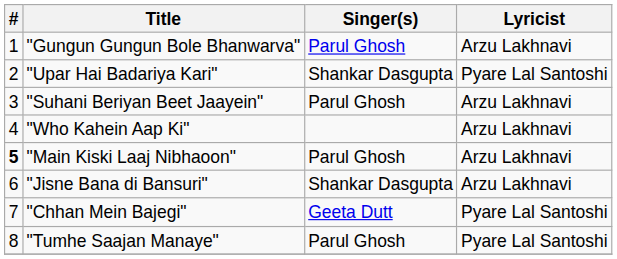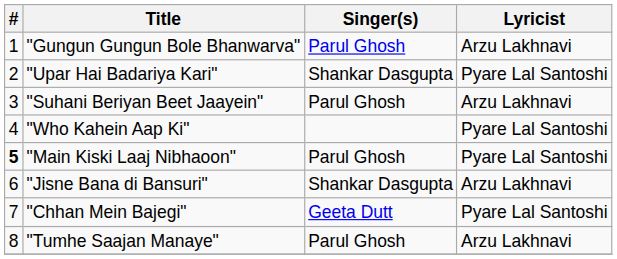 <table class="wikitable" style="font-size:95%;">
 <tr>
 <th>#</th>
 <th>Title</th>
 <th>Singer(s)</th>
 <th>Lyricist</th>
 </tr>
 <tr>
 <td>1</td>
 <td>"Gungun Gungun Bole Bhanwarva"</td>
 <td><a href='#'>Parul Ghosh</a></td>
 <td>Arzu Lakhnavi</td>
 </tr>
 <tr>
 <td>2</td>
 <td>"Upar Hai Badariya Kari"</td>
 <td>Shankar Dasgupta</td>
 <td>Pyare Lal Santoshi</td>
 </tr>
 <tr>
 <td>3</td>
 <td>"Suhani Beriyan Beet Jaayein"</td>
 <td>Parul Ghosh</td>
 <td>Arzu Lakhnavi</td>
 </tr>
 <tr>
 <td>4</td>
 <td>"Who Kahein Aap Ki"</td>
 <td></td>
-<td>Arzu Lakhnavi</td>
+<td>Pyare Lal Santoshi</td>
 </tr>
 <tr>
 <td><strong>5</strong></td>
 <td>"Main Kiski Laaj Nibhaoon"</td>
 <td>Parul Ghosh</td>
-<td>Arzu Lakhnavi</td>
+<td>Pyare Lal Santoshi</td>
 </tr>
 <tr>
 <td>6</td>
 <td>"Jisne Bana di Bansuri"</td>
 <td>Shankar Dasgupta</td>
 <td>Arzu Lakhnavi</td>
 </tr>
 <tr>
 <td>7</td>
 <td>"Chhan Mein Bajegi"</td>
 <td><a href='#'>Geeta Dutt</a></td>
 <td>Pyare Lal Santoshi</td>
 </tr>
 <tr>
 <td>8</td>
 <td>"Tumhe Saajan Manaye"</td>
 <td>Parul Ghosh</td>
-<td>Pyare Lal Santoshi</td>
+<td>Arzu Lakhnavi</td>
 </tr>
 <tr>
 </tr>
 </table>
